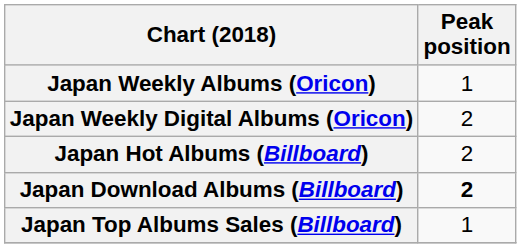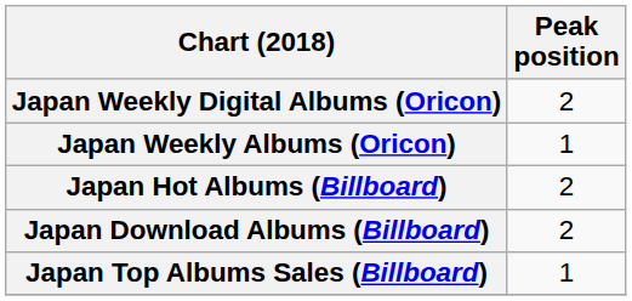 <table class="wikitable sortable plainrowheaders" style="text-align:center;">
 <tr>
 <th scope="col">Chart (2018)</th>
 <th scope="col">Peak<br>position</th>
 </tr>
 <tr>
+<th scope="row">Japan Weekly Digital Albums (<a href='#'>Oricon</a>)</th>
+<td style="text-align:center;">2</td>
+</tr>
+<tr>
 <th scope="row">Japan Weekly Albums (<a href='#'>Oricon</a>)</th>
 <td style="text-align:center;">1</td>
-</tr>
-<tr>
-<th scope="row">Japan Weekly Digital Albums (<a href='#'>Oricon</a>)</th>
-<td style="text-align:center;">2</td>
 </tr>
 <tr>
 <th scope="row">Japan Hot Albums (<em><a href='#'>Billboard</a></em>)</th>
 <td style="text-align:center;">2</td>
 </tr>
 <tr>
 <th scope="row">Japan Download Albums (<em><a href='#'>Billboard</a></em>)</th>
-<td style="text-align:center;"><strong>2</strong></td>
+<td style="text-align:center;">2</td>
 </tr>
 <tr>
 <th scope="row">Japan Top Albums Sales (<em><a href='#'>Billboard</a></em>)</th>
 <td style="text-align:center;">1</td>
 </tr>
 <tr>
 </tr>
 </table>
